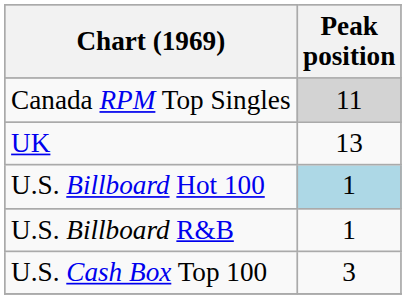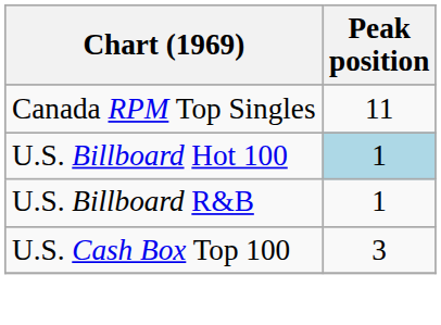 <table class="wikitable sortable">
 <tr>
 <th>Chart (1969)</th>
 <th>Peak<br>position</th>
 </tr>
 <tr>
 <td>Canada <em><a href='#'>RPM</a></em> Top Singles</td>
-<td style="background: lightgrey; text-align:center;">11</td>
-</tr>
-<tr>
-<td><a href='#'>UK</a></td>
-<td style="text-align:center;">13</td>
+<td style="text-align:center;">11</td>
 </tr>
 <tr>
 <td>U.S. <em><a href='#'>Billboard</a></em> <a href='#'>Hot 100</a></td>
 <td style="background: lightblue; text-align:center;">1</td>
 </tr>
 <tr>
 <td>U.S. <em>Billboard</em> <a href='#'>R&B</a></td>
 <td style="text-align:center;">1</td>
 </tr>
 <tr>
 <td>U.S. <a href='#'><em>Cash Box</em></a> Top 100</td>
 <td align="center">3</td>
 </tr>
 <tr>
 </tr>
 </table>
